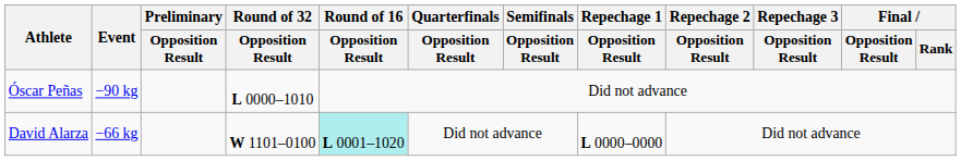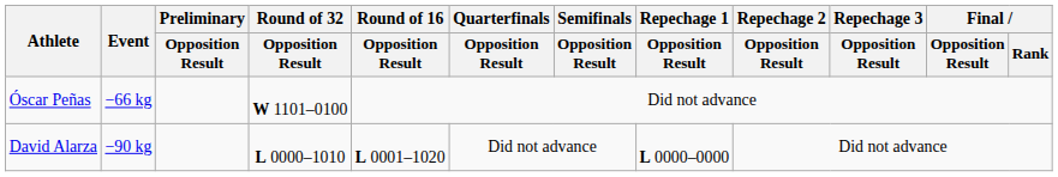 <table class="wikitable" style="font-size:90%">
 <tr>
 <th rowspan="2">Athlete</th>
 <th rowspan="2">Event</th>
 <th>Preliminary</th>
 <th>Round of 32</th>
 <th>Round of 16</th>
 <th>Quarterfinals</th>
 <th>Semifinals</th>
 <th>Repechage 1</th>
 <th>Repechage 2</th>
 <th>Repechage 3</th>
 <th colspan=2>Final / </th>
 </tr>
 <tr style="font-size:95%">
 <th>Opposition<br>Result</th>
 <th>Opposition<br>Result</th>
 <th>Opposition<br>Result</th>
 <th>Opposition<br>Result</th>
 <th>Opposition<br>Result</th>
 <th>Opposition<br>Result</th>
 <th>Opposition<br>Result</th>
 <th>Opposition<br>Result</th>
 <th>Opposition<br>Result</th>
 <th>Rank</th>
 </tr>
 <tr align=center>
 <td align=left><a href='#'>Óscar Peñas</a></td>
-<td align=left><a href='#'>−90 kg</a></td>
+<td align=left><a href='#'>−66 kg</a></td>
 <td></td>
-<td><br><strong>L</strong> 0000–1010</td>
+<td><br><strong>W</strong> 1101–0100</td>
 <td colspan=8>Did not advance</td>
 </tr>
 <tr align=center>
 <td align=left><a href='#'>David Alarza</a></td>
-<td align=left><a href='#'>−66 kg</a></td>
+<td align=left><a href='#'>−90 kg</a></td>
 <td></td>
-<td><br><strong>W</strong> 1101–0100</td>
-<td style="background: paleturquoise;"><br><strong>L</strong> 0001–1020</td>
+<td><br><strong>L</strong> 0000–1010</td>
+<td><br><strong>L</strong> 0001–1020</td>
 <td colspan=2>Did not advance</td>
 <td><br><strong>L</strong> 0000–0000 </td>
 <td colspan=4>Did not advance</td>
 </tr>
 </table>
